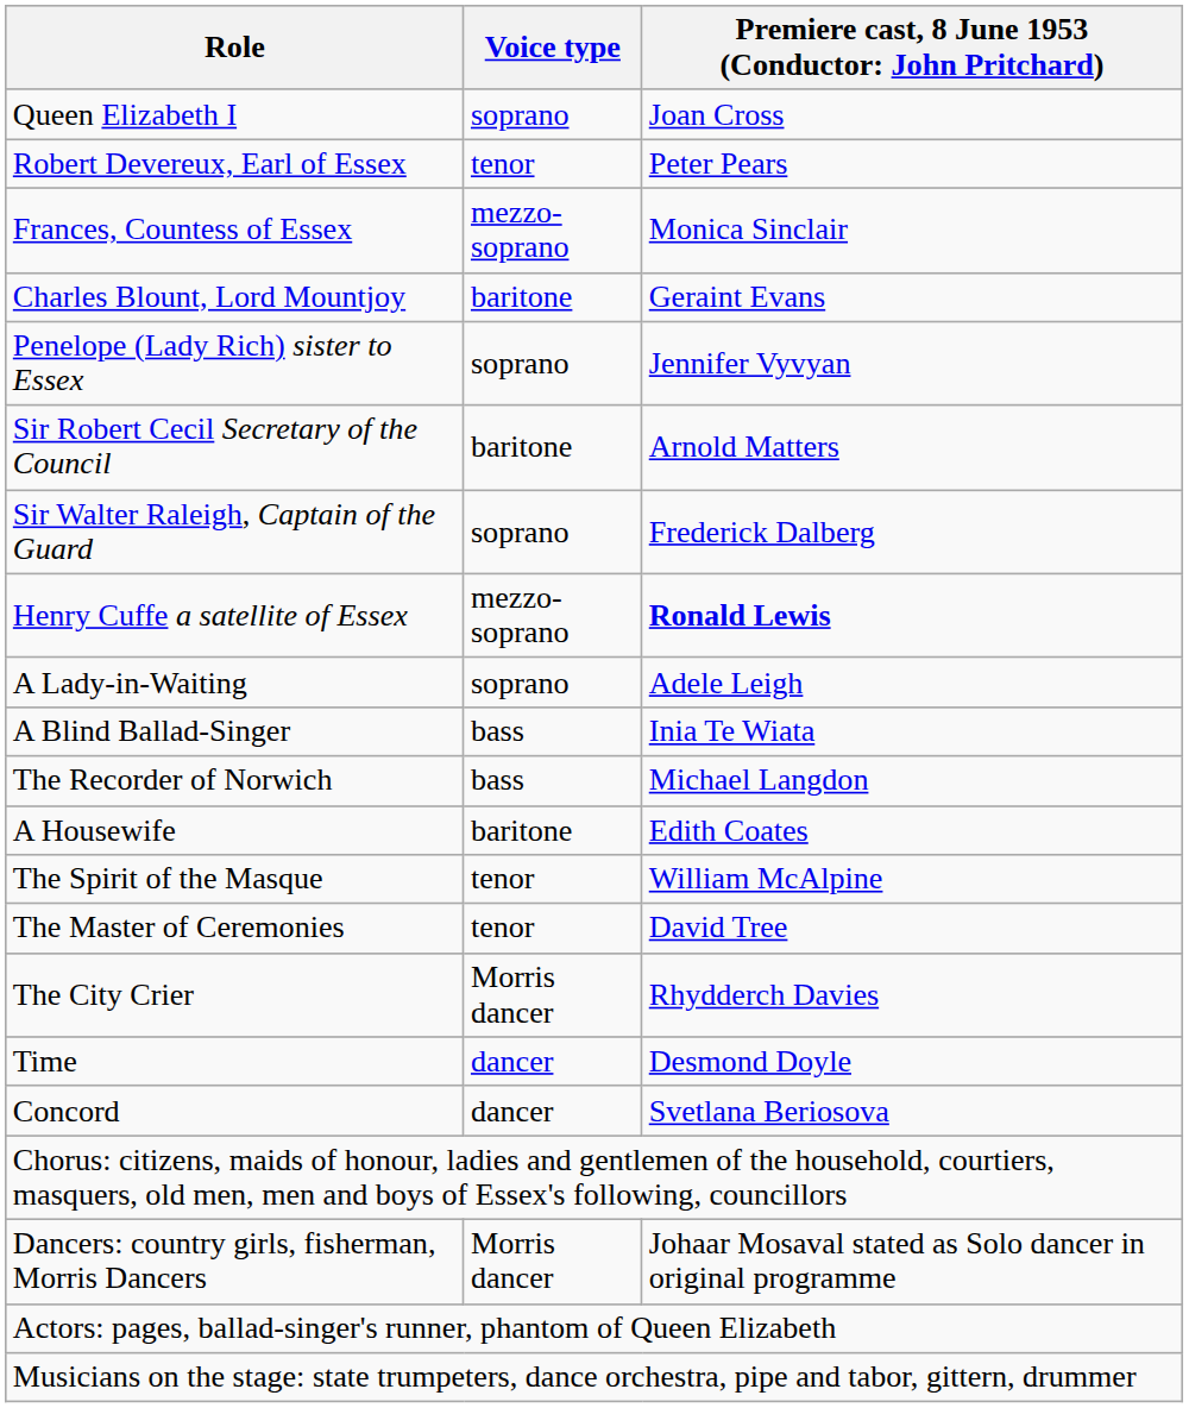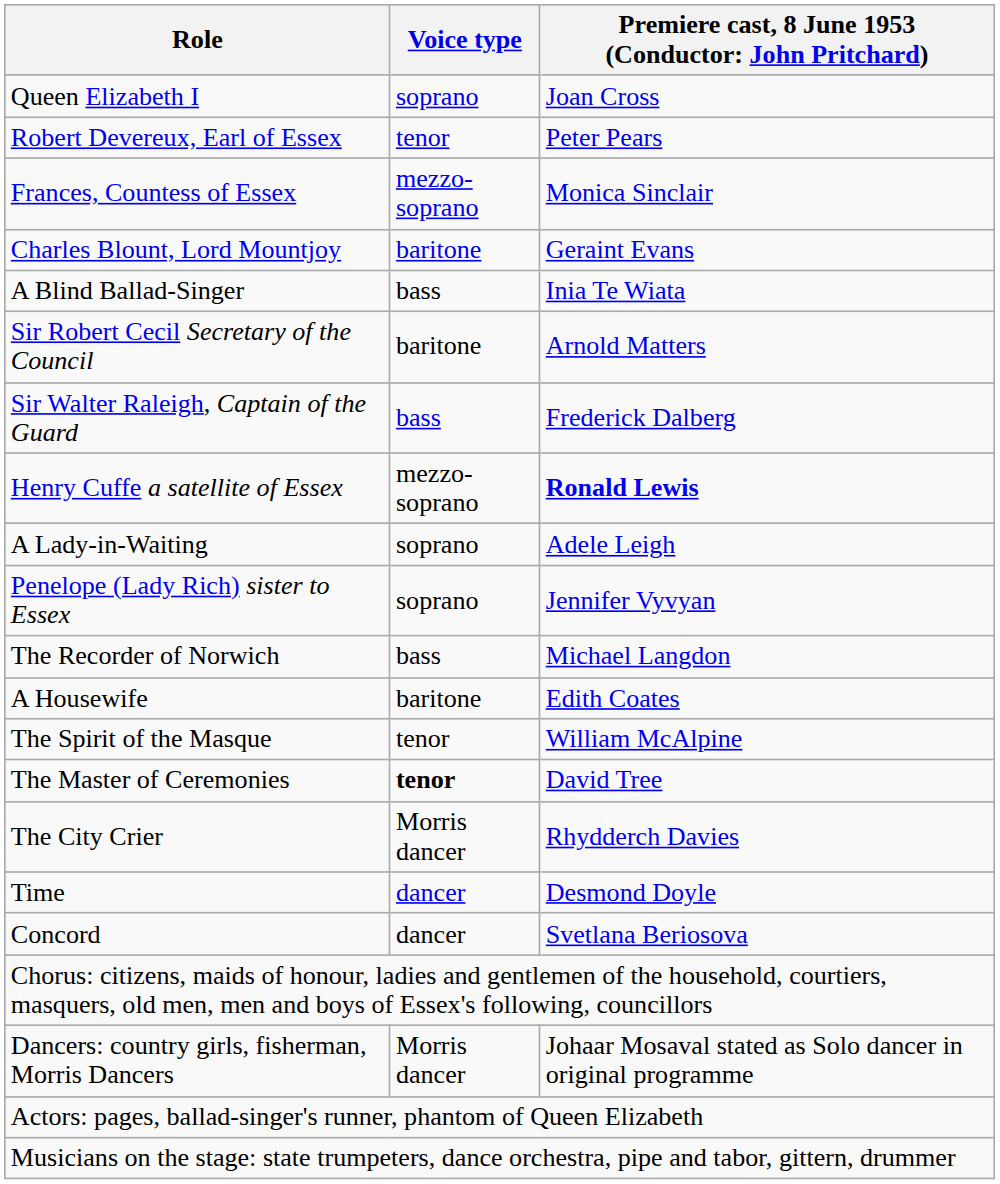 <table class="wikitable">
 <tr>
 <th>Role</th>
 <th><a href='#'>Voice type</a></th>
 <th>Premiere cast, 8 June 1953<br>(Conductor: <a href='#'>John Pritchard</a>)</th>
 </tr>
 <tr>
 <td>Queen <a href='#'>Elizabeth I</a></td>
 <td><a href='#'>soprano</a></td>
 <td><a href='#'>Joan Cross</a></td>
 </tr>
 <tr>
 <td><a href='#'>Robert Devereux, Earl of Essex</a></td>
 <td><a href='#'>tenor</a></td>
 <td><a href='#'>Peter Pears</a></td>
 </tr>
 <tr>
 <td><a href='#'>Frances, Countess of Essex</a></td>
 <td><a href='#'>mezzo-soprano</a></td>
 <td><a href='#'>Monica Sinclair</a></td>
 </tr>
 <tr>
 <td><a href='#'>Charles Blount, Lord Mountjoy</a></td>
 <td><a href='#'>baritone</a></td>
 <td><a href='#'>Geraint Evans</a></td>
 </tr>
 <tr>
-<td><a href='#'>Penelope (Lady Rich)</a> <em>sister to Essex</em></td>
-<td>soprano</td>
-<td><a href='#'>Jennifer Vyvyan</a></td>
+<td>A Blind Ballad-Singer</td>
+<td>bass</td>
+<td><a href='#'>Inia Te Wiata</a></td>
 </tr>
 <tr>
 <td><a href='#'>Sir Robert Cecil</a> <em>Secretary of the Council</em></td>
 <td>baritone</td>
 <td><a href='#'>Arnold Matters</a></td>
 </tr>
 <tr>
 <td><a href='#'>Sir Walter Raleigh</a>, <em>Captain of the Guard</em></td>
-<td>soprano</td>
+<td><a href='#'>bass</a></td>
 <td><a href='#'>Frederick Dalberg</a></td>
 </tr>
 <tr>
 <td><a href='#'>Henry Cuffe</a> <em>a satellite of Essex</em></td>
 <td>mezzo-soprano</td>
 <td><strong><a href='#'>Ronald Lewis</a></strong></td>
 </tr>
 <tr>
 <td>A Lady-in-Waiting</td>
 <td>soprano</td>
 <td><a href='#'>Adele Leigh</a></td>
 </tr>
 <tr>
-<td>A Blind Ballad-Singer</td>
-<td>bass</td>
-<td><a href='#'>Inia Te Wiata</a></td>
+<td><a href='#'>Penelope (Lady Rich)</a> <em>sister to Essex</em></td>
+<td>soprano</td>
+<td><a href='#'>Jennifer Vyvyan</a></td>
 </tr>
 <tr>
 <td>The Recorder of Norwich</td>
 <td>bass</td>
 <td><a href='#'>Michael Langdon</a></td>
 </tr>
 <tr>
 <td>A Housewife</td>
 <td>baritone</td>
 <td><a href='#'>Edith Coates</a></td>
 </tr>
 <tr>
 <td>The Spirit of the Masque</td>
 <td>tenor</td>
 <td><a href='#'>William McAlpine</a></td>
 </tr>
 <tr>
 <td>The Master of Ceremonies</td>
-<td>tenor</td>
+<td><strong>tenor</strong></td>
 <td><a href='#'>David Tree</a></td>
 </tr>
 <tr>
 <td>The City Crier</td>
 <td>Morris dancer</td>
 <td><a href='#'>Rhydderch Davies</a></td>
 </tr>
 <tr>
 <td>Time</td>
 <td><a href='#'>dancer</a></td>
 <td><a href='#'>Desmond Doyle</a></td>
 </tr>
 <tr>
 <td>Concord</td>
 <td>dancer</td>
 <td><a href='#'>Svetlana Beriosova</a></td>
 </tr>
 <tr>
 <td colspan="3">Chorus: citizens, maids of honour, ladies and gentlemen of the household, courtiers, masquers, old men, men and boys of Essex's following, councillors</td>
 </tr>
 <tr>
 <td>Dancers: country girls, fisherman, Morris Dancers</td>
 <td>Morris dancer</td>
 <td>Johaar Mosaval stated as Solo dancer in original programme</td>
 </tr>
 <tr>
 <td colspan="3">Actors: pages, ballad-singer's runner, phantom of Queen Elizabeth</td>
 </tr>
 <tr>
 <td colspan="3">Musicians on the stage: state trumpeters, dance orchestra, pipe and tabor, gittern, drummer</td>
 </tr>
 </table>
